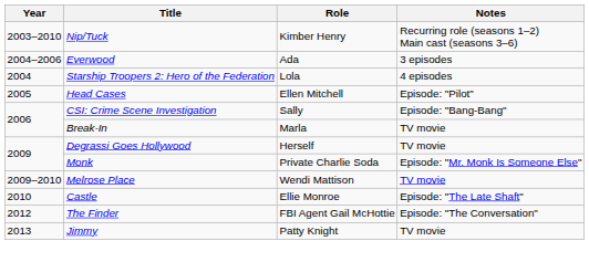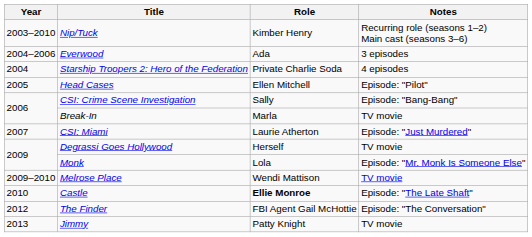 <table class="wikitable sortable">
 <tr>
 <th>Year</th>
 <th>Title</th>
 <th>Role</th>
 <th class="unsortable">Notes</th>
 </tr>
 <tr>
 <td>2003–2010</td>
 <td><em><a href='#'>Nip/Tuck</a></em></td>
 <td>Kimber Henry</td>
 <td>Recurring role (seasons 1–2)<br>Main cast (seasons 3–6)</td>
 </tr>
 <tr>
 <td>2004–2006</td>
 <td><em><a href='#'>Everwood</a></em></td>
 <td>Ada</td>
 <td>3 episodes</td>
 </tr>
 <tr>
 <td>2004</td>
 <td><em><a href='#'>Starship Troopers 2: Hero of the Federation</a></em></td>
-<td>Lola</td>
+<td>Private Charlie Soda</td>
 <td>4 episodes</td>
 </tr>
 <tr>
 <td>2005</td>
 <td><em><a href='#'>Head Cases</a></em></td>
 <td>Ellen Mitchell</td>
 <td>Episode: "Pilot"</td>
 </tr>
 <tr>
 <td rowspan="2">2006</td>
 <td><em><a href='#'>CSI: Crime Scene Investigation</a></em></td>
 <td>Sally</td>
 <td>Episode: "Bang-Bang"</td>
 </tr>
 <tr>
 <td><em>Break-In</em></td>
 <td>Marla</td>
 <td>TV movie</td>
 </tr>
 <tr>
+<td>2007</td>
+<td><em><a href='#'>CSI: Miami</a></em></td>
+<td>Laurie Atherton</td>
+<td>Episode: "<a href='#'>Just Murdered</a>"</td>
+</tr>
+<tr>
 <td rowspan="2">2009</td>
 <td><em><a href='#'>Degrassi Goes Hollywood</a></em></td>
 <td>Herself</td>
 <td>TV movie</td>
 </tr>
 <tr>
 <td><em><a href='#'>Monk</a></em></td>
-<td>Private Charlie Soda</td>
+<td>Lola</td>
 <td>Episode: "<a href='#'>Mr. Monk Is Someone Else</a>"</td>
 </tr>
 <tr>
 <td>2009–2010</td>
 <td><em><a href='#'>Melrose Place</a></em></td>
 <td>Wendi Mattison</td>
 <td><a href='#'>TV movie</a></td>
 </tr>
 <tr>
 <td>2010</td>
 <td><em><a href='#'>Castle</a></em></td>
-<td>Ellie Monroe</td>
+<td><strong>Ellie Monroe</strong></td>
 <td>Episode: "<a href='#'>The Late Shaft</a>"</td>
 </tr>
 <tr>
 <td>2012</td>
 <td><em><a href='#'>The Finder</a></em></td>
 <td>FBI Agent Gail McHottie</td>
 <td>Episode: "The Conversation"</td>
 </tr>
 <tr>
 <td>2013</td>
 <td><em><a href='#'>Jimmy</a></em></td>
 <td>Patty Knight</td>
 <td>TV movie</td>
 </tr>
 </table>
